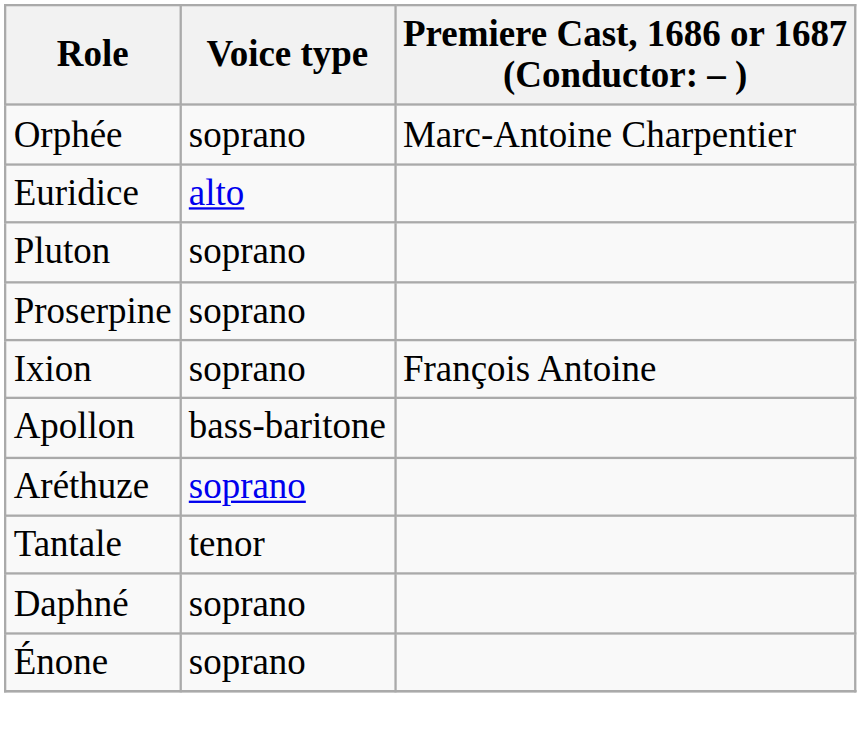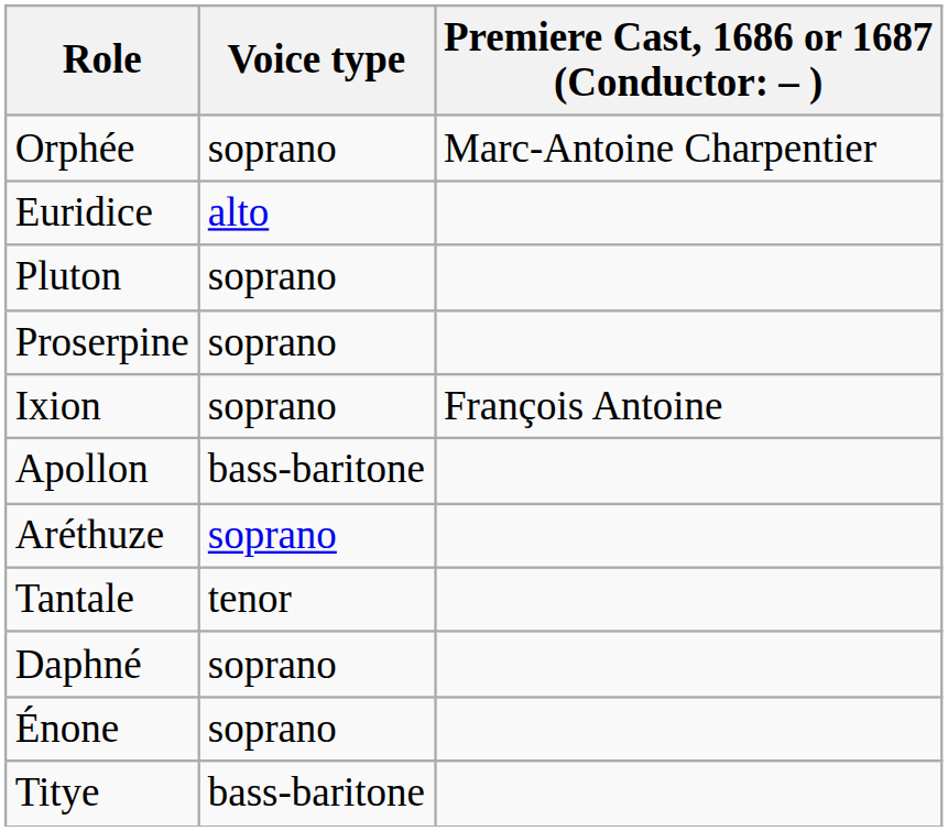 <table class="wikitable" border="1">
 <tr>
 <th>Role</th>
 <th>Voice type</th>
 <th>Premiere Cast, 1686 or 1687<br>(Conductor: – )</th>
 </tr>
 <tr>
 <td>Orphée</td>
 <td>soprano</td>
 <td>Marc-Antoine Charpentier</td>
 </tr>
 <tr>
 <td>Euridice</td>
 <td><a href='#'>alto</a></td>
 <td></td>
 </tr>
 <tr>
 <td>Pluton</td>
 <td>soprano</td>
 <td></td>
 </tr>
 <tr>
 <td>Proserpine</td>
 <td>soprano</td>
 <td></td>
 </tr>
 <tr>
 <td>Ixion</td>
 <td>soprano</td>
 <td>François Antoine</td>
 </tr>
 <tr>
 <td>Apollon</td>
 <td>bass-baritone</td>
 <td></td>
 </tr>
 <tr>
 <td>Aréthuze</td>
 <td><a href='#'>soprano</a></td>
 <td></td>
 </tr>
 <tr>
 <td>Tantale</td>
 <td>tenor</td>
 <td></td>
 </tr>
 <tr>
 <td>Daphné</td>
 <td>soprano</td>
 <td></td>
 </tr>
 <tr>
 <td>Énone</td>
 <td>soprano</td>
 <td></td>
 </tr>
 <tr>
+<td>Titye</td>
+<td>bass-baritone</td>
+<td></td>
+</tr>
+<tr>
 </tr>
 </table>
